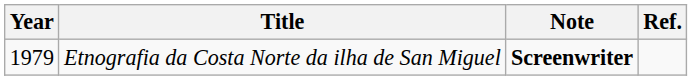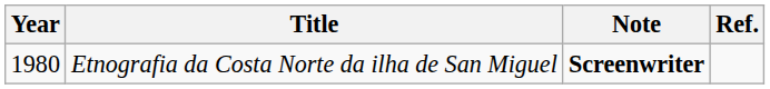 <table class="wikitable sortable plainrowheaders">
 <tr>
 <th scope="col">Year</th>
 <th scope="col">Title</th>
 <th scope="col">Note</th>
 <th scope="col" class="unsortable">Ref.</th>
 </tr>
 <tr>
-<td>1979</td>
+<td>1980</td>
 <td><em>Etnografia da Costa Norte da ilha de San Miguel</em></td>
 <td><strong>Screenwriter</strong></td>
 <td></td>
 </tr>
 </table>
